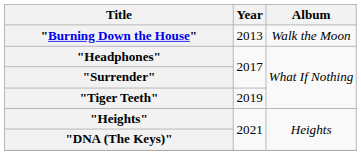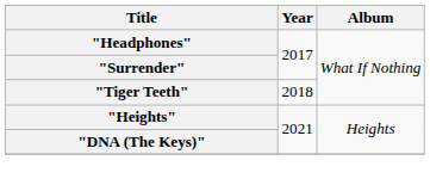 <table class="wikitable plainrowheaders" style="text-align:center;">
 <tr>
 <th scope="col" style="width:17em;">Title</th>
 <th scope="col">Year</th>
 <th scope="col">Album</th>
-</tr>
-<tr>
-<th scope="row">"<a href='#'>Burning Down the House</a>"</th>
-<td>2013</td>
-<td><em>Walk the Moon</em></td>
 </tr>
 <tr>
 <th scope="row">"Headphones"</th>
 <td rowspan="2">2017</td>
 <td rowspan="3"><em>What If Nothing</em></td>
 </tr>
 <tr>
 <th scope="row">"Surrender"</th>
 </tr>
 <tr>
 <th scope="row">"Tiger Teeth"</th>
-<td>2019</td>
+<td>2018</td>
 </tr>
 <tr>
 <th scope="row">"Heights"</th>
 <td rowspan="2">2021</td>
 <td rowspan="2"><em>Heights</em></td>
 </tr>
 <tr>
 <th scope="row">"DNA (The Keys)"</th>
 </tr>
 <tr>
 </tr>
 </table>
